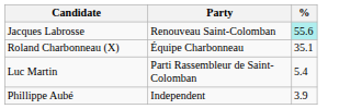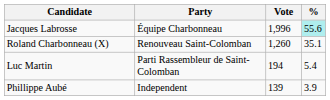 <table class="wikitable">
 <tr>
 <th bgcolor="#DDDDFF" width="200px">Candidate</th>
 <th bgcolor="#DDDDFF" width="200px">Party</th>
+<th bgcolor="#DDDDFF" width="50px">Vote</th>
 <th bgcolor="#DDDDFF" width="30px">%</th>
 </tr>
 <tr>
 <td>Jacques Labrosse</td>
-<td>Renouveau Saint-Colomban</td>
+<td>Équipe Charbonneau</td>
+<td>1,996</td>
 <td style="background: paleturquoise;">55.6</td>
 </tr>
 <tr>
 <td>Roland Charbonneau (X)</td>
-<td>Équipe Charbonneau</td>
+<td>Renouveau Saint-Colomban</td>
+<td>1,260</td>
 <td>35.1</td>
 </tr>
 <tr>
 <td>Luc Martin</td>
 <td>Parti Rassembleur de Saint-Colomban</td>
+<td>194</td>
 <td>5.4</td>
 </tr>
 <tr>
 <td>Phillippe Aubé</td>
 <td>Independent</td>
+<td>139</td>
 <td>3.9</td>
 </tr>
 </table>
